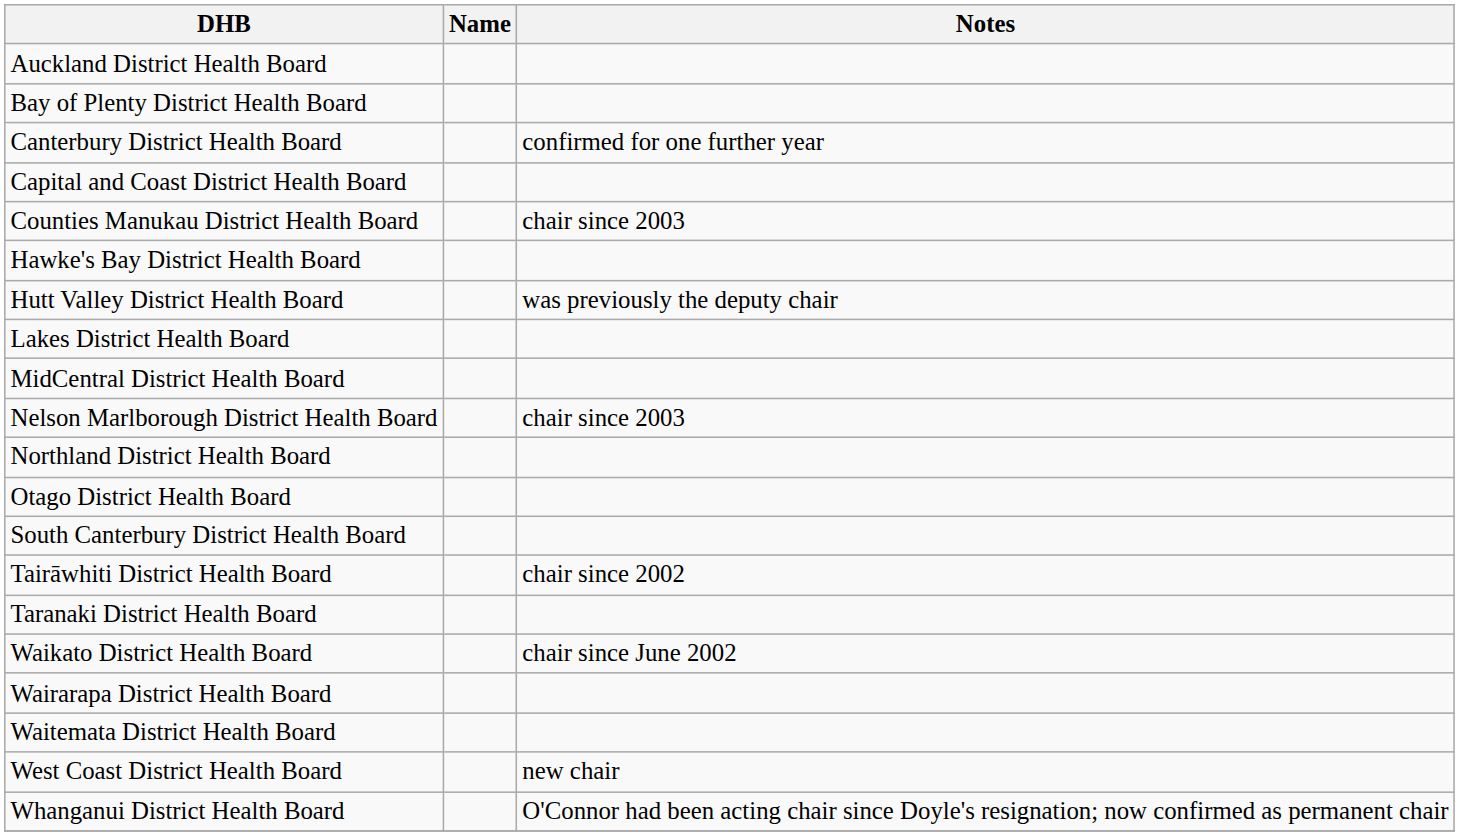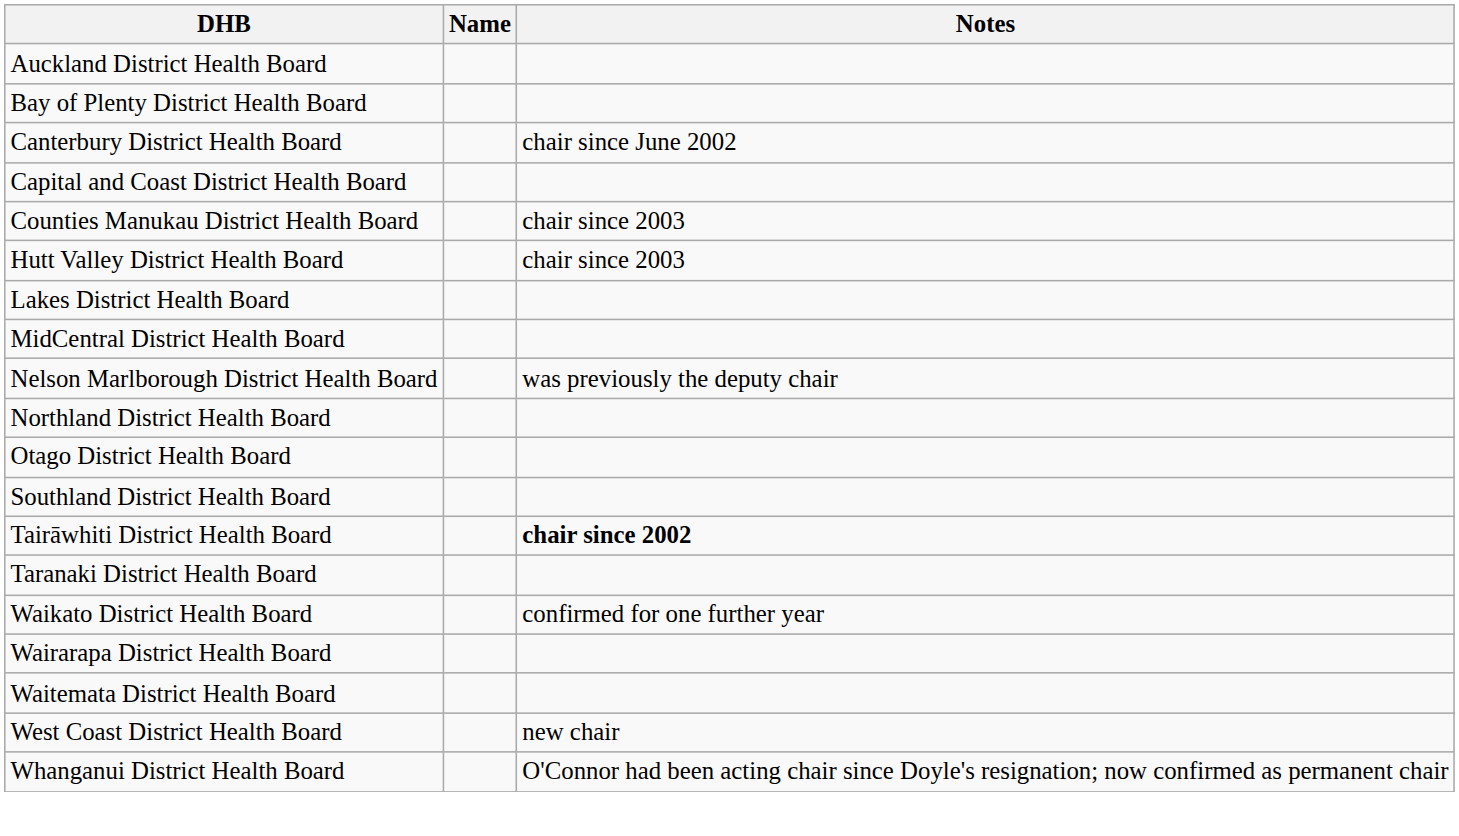 <table class="wikitable sortable">
 <tr>
 <th>DHB</th>
 <th>Name</th>
 <th>Notes</th>
 </tr>
 <tr>
 <td>Auckland District Health Board</td>
 <td></td>
 <td></td>
 </tr>
 <tr>
 <td>Bay of Plenty District Health Board</td>
 <td></td>
 <td></td>
 </tr>
 <tr>
 <td>Canterbury District Health Board</td>
 <td></td>
-<td>confirmed for one further year</td>
+<td>chair since June 2002</td>
 </tr>
 <tr>
 <td>Capital and Coast District Health Board</td>
 <td></td>
 <td></td>
 </tr>
 <tr>
 <td>Counties Manukau District Health Board</td>
 <td></td>
 <td>chair since 2003</td>
 </tr>
 <tr>
-<td>Hawke's Bay District Health Board</td>
-<td></td>
-<td></td>
-</tr>
-<tr>
 <td>Hutt Valley District Health Board</td>
 <td></td>
-<td>was previously the deputy chair</td>
+<td>chair since 2003</td>
 </tr>
 <tr>
 <td>Lakes District Health Board</td>
 <td></td>
 <td></td>
 </tr>
 <tr>
 <td>MidCentral District Health Board</td>
 <td></td>
 <td></td>
 </tr>
 <tr>
 <td>Nelson Marlborough District Health Board</td>
 <td></td>
-<td>chair since 2003</td>
+<td>was previously the deputy chair</td>
 </tr>
 <tr>
 <td>Northland District Health Board</td>
 <td></td>
 <td></td>
 </tr>
 <tr>
 <td>Otago District Health Board</td>
 <td></td>
 <td></td>
 </tr>
 <tr>
-<td>South Canterbury District Health Board</td>
+<td>Southland District Health Board</td>
 <td></td>
 <td></td>
 </tr>
 <tr>
 <td>Tairāwhiti District Health Board</td>
 <td></td>
-<td>chair since 2002</td>
+<td><strong>chair since 2002</strong></td>
 </tr>
 <tr>
 <td>Taranaki District Health Board</td>
 <td></td>
 <td></td>
 </tr>
 <tr>
 <td>Waikato District Health Board</td>
 <td></td>
-<td>chair since June 2002</td>
+<td>confirmed for one further year</td>
 </tr>
 <tr>
 <td>Wairarapa District Health Board</td>
 <td></td>
 <td></td>
 </tr>
 <tr>
 <td>Waitemata District Health Board</td>
 <td></td>
 <td></td>
 </tr>
 <tr>
 <td>West Coast District Health Board</td>
 <td></td>
 <td>new chair</td>
 </tr>
 <tr>
 <td>Whanganui District Health Board</td>
 <td></td>
 <td>O'Connor had been acting chair since Doyle's resignation; now confirmed as permanent chair</td>
 </tr>
 <tr>
 </tr>
 </table>
